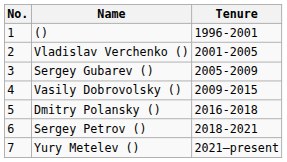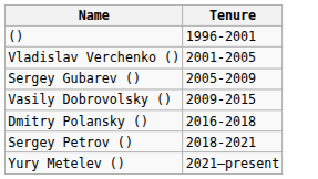 <table class="wikitable sortable" style="font-size: 100%" align=center>
 <tr>
-<th>No.</th>
 <th>Name</th>
 <th>Tenure</th>
 </tr>
 <tr>
-<td>1</td>
 <td> ()</td>
 <td>1996-2001</td>
 </tr>
 <tr>
-<td>2</td>
 <td>Vladislav Verchenko ()</td>
 <td>2001-2005</td>
 </tr>
 <tr>
-<td>3</td>
 <td>Sergey Gubarev ()</td>
 <td>2005-2009</td>
 </tr>
 <tr>
-<td>4</td>
 <td>Vasily Dobrovolsky ()</td>
 <td>2009-2015</td>
 </tr>
 <tr>
-<td>5</td>
 <td>Dmitry Polansky ()</td>
 <td>2016-2018</td>
 </tr>
 <tr>
-<td>6</td>
 <td>Sergey Petrov ()</td>
 <td>2018-2021</td>
 </tr>
 <tr>
-<td>7</td>
 <td>Yury Metelev ()</td>
 <td>2021–present</td>
 </tr>
 </table>
